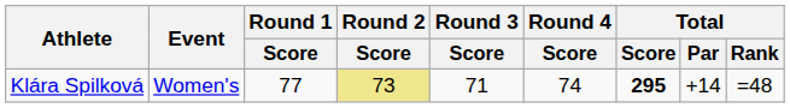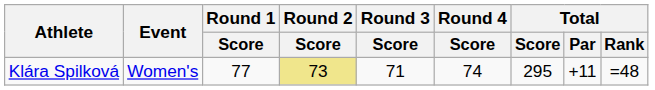 <table class=wikitable style="font-size:90%;">
 <tr>
 <th rowspan=2>Athlete</th>
 <th rowspan=2>Event</th>
 <th>Round 1</th>
 <th>Round 2</th>
 <th>Round 3</th>
 <th>Round 4</th>
 <th colspan=3>Total</th>
 </tr>
 <tr style="font-size:95%">
 <th>Score</th>
 <th>Score</th>
 <th>Score</th>
 <th>Score</th>
 <th>Score</th>
 <th>Par</th>
 <th>Rank</th>
 </tr>
 <tr align=center>
 <td align=left><a href='#'>Klára Spilková</a></td>
 <td align=left><a href='#'>Women's</a></td>
 <td>77</td>
 <td style="background: khaki;">73</td>
 <td>71</td>
 <td>74</td>
-<td><strong>295</strong></td>
-<td>+14</td>
+<td>295</td>
+<td>+11</td>
 <td>=48</td>
 </tr>
 </table>
